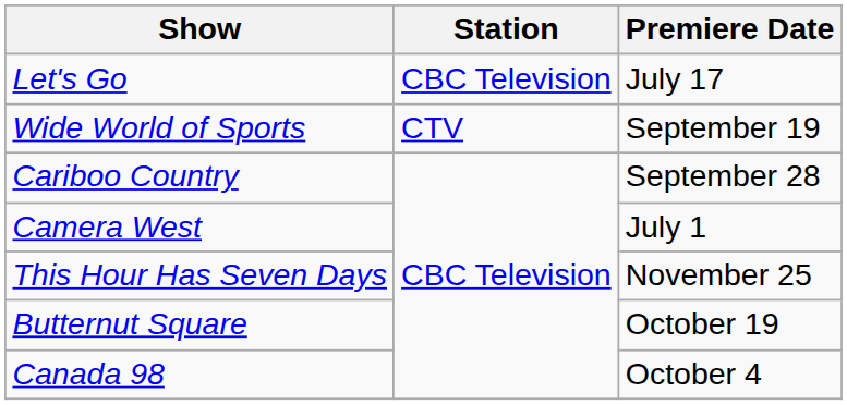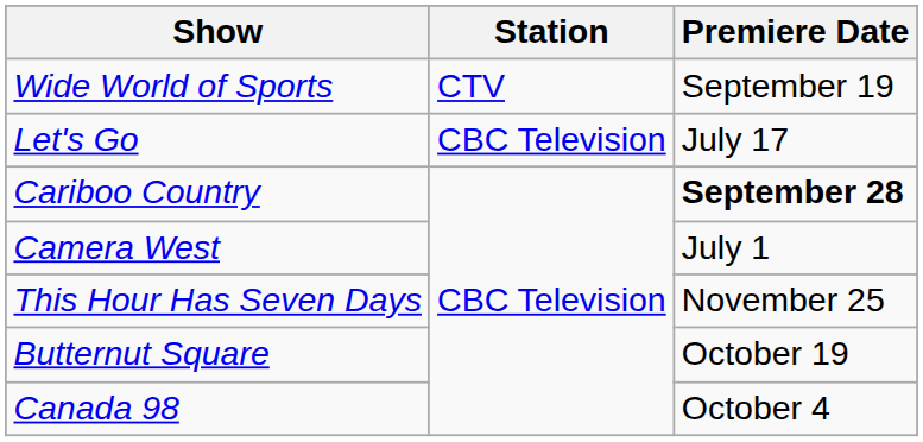 <table class="wikitable">
 <tr>
 <th>Show</th>
 <th>Station</th>
 <th>Premiere Date</th>
 </tr>
 <tr>
+<td><em><a href='#'>Wide World of Sports</a></em></td>
+<td><a href='#'>CTV</a></td>
+<td>September 19</td>
+</tr>
+<tr>
 <td><em><a href='#'>Let's Go</a></em></td>
 <td><a href='#'>CBC Television</a></td>
 <td>July 17</td>
 </tr>
 <tr>
-<td><em><a href='#'>Wide World of Sports</a></em></td>
-<td><a href='#'>CTV</a></td>
-<td>September 19</td>
-</tr>
-<tr>
 <td><em><a href='#'>Cariboo Country</a></em></td>
 <td rowspan="5"><a href='#'>CBC Television</a></td>
-<td>September 28</td>
+<td><strong>September 28</strong></td>
 </tr>
 <tr>
 <td><em><a href='#'>Camera West</a></em></td>
 <td>July 1</td>
 </tr>
 <tr>
 <td><em><a href='#'>This Hour Has Seven Days</a></em></td>
 <td>November 25</td>
 </tr>
 <tr>
 <td><em><a href='#'>Butternut Square</a></em></td>
 <td>October 19</td>
 </tr>
 <tr>
 <td><em><a href='#'>Canada 98</a></em></td>
 <td>October 4</td>
 </tr>
 </table>
